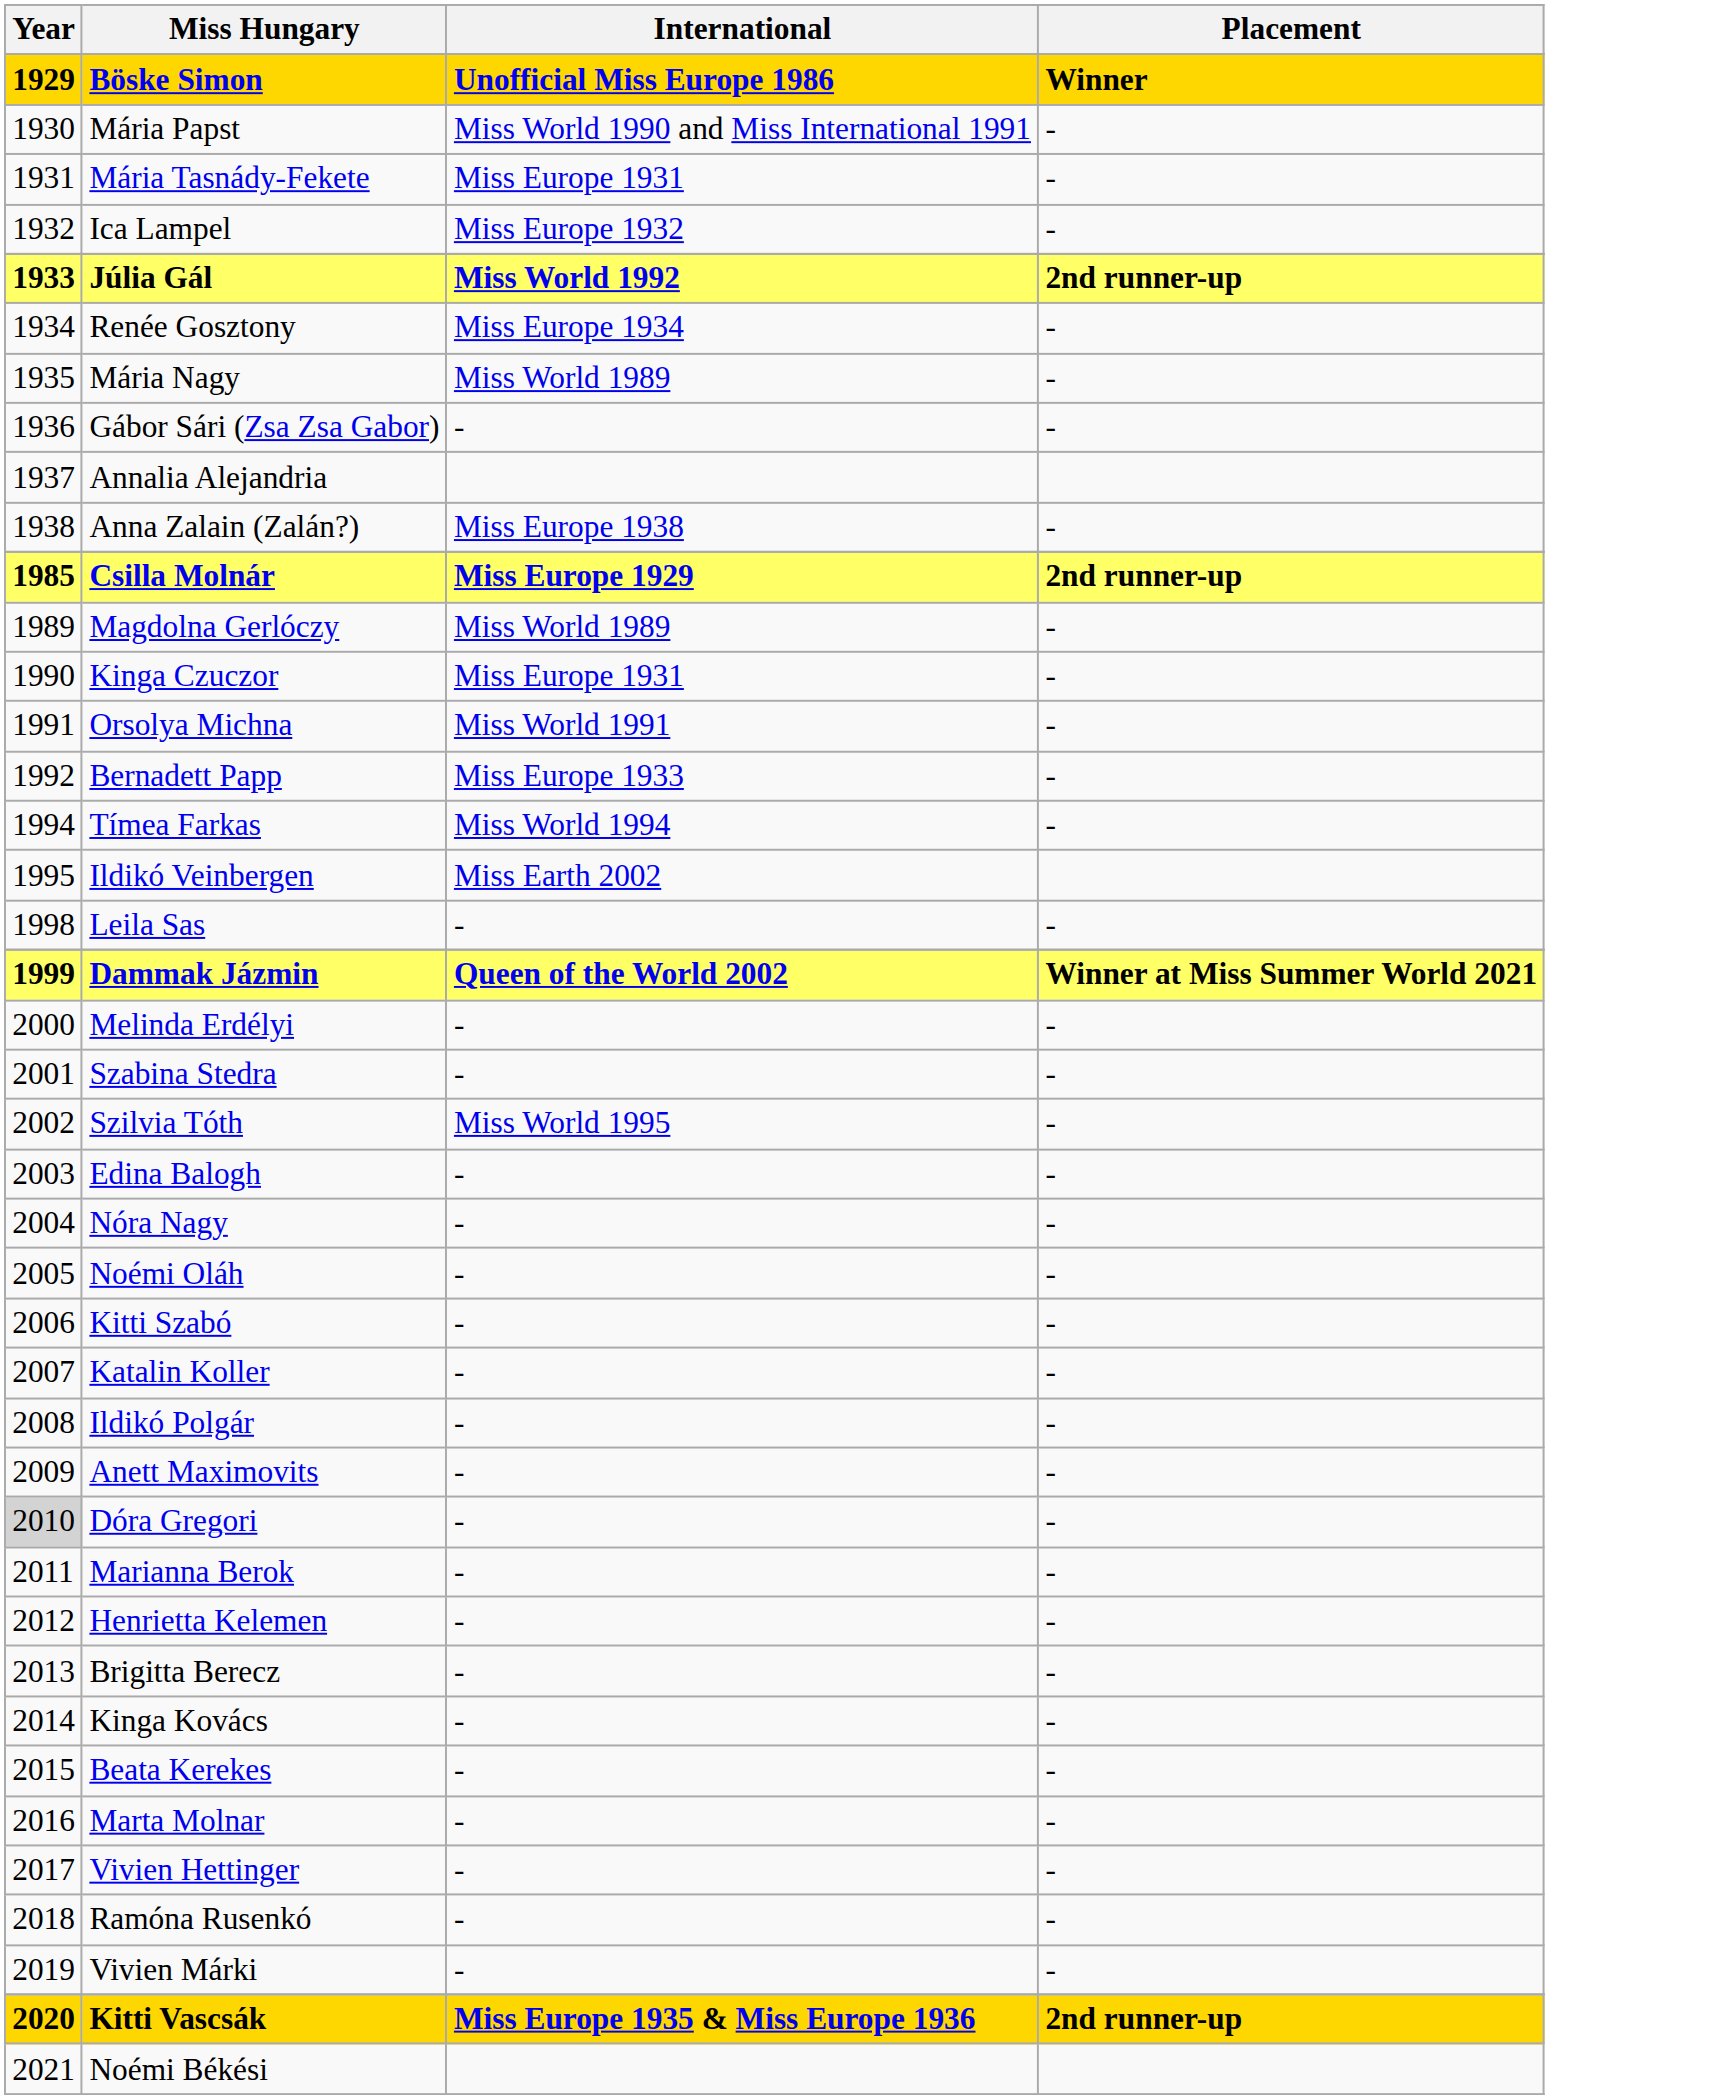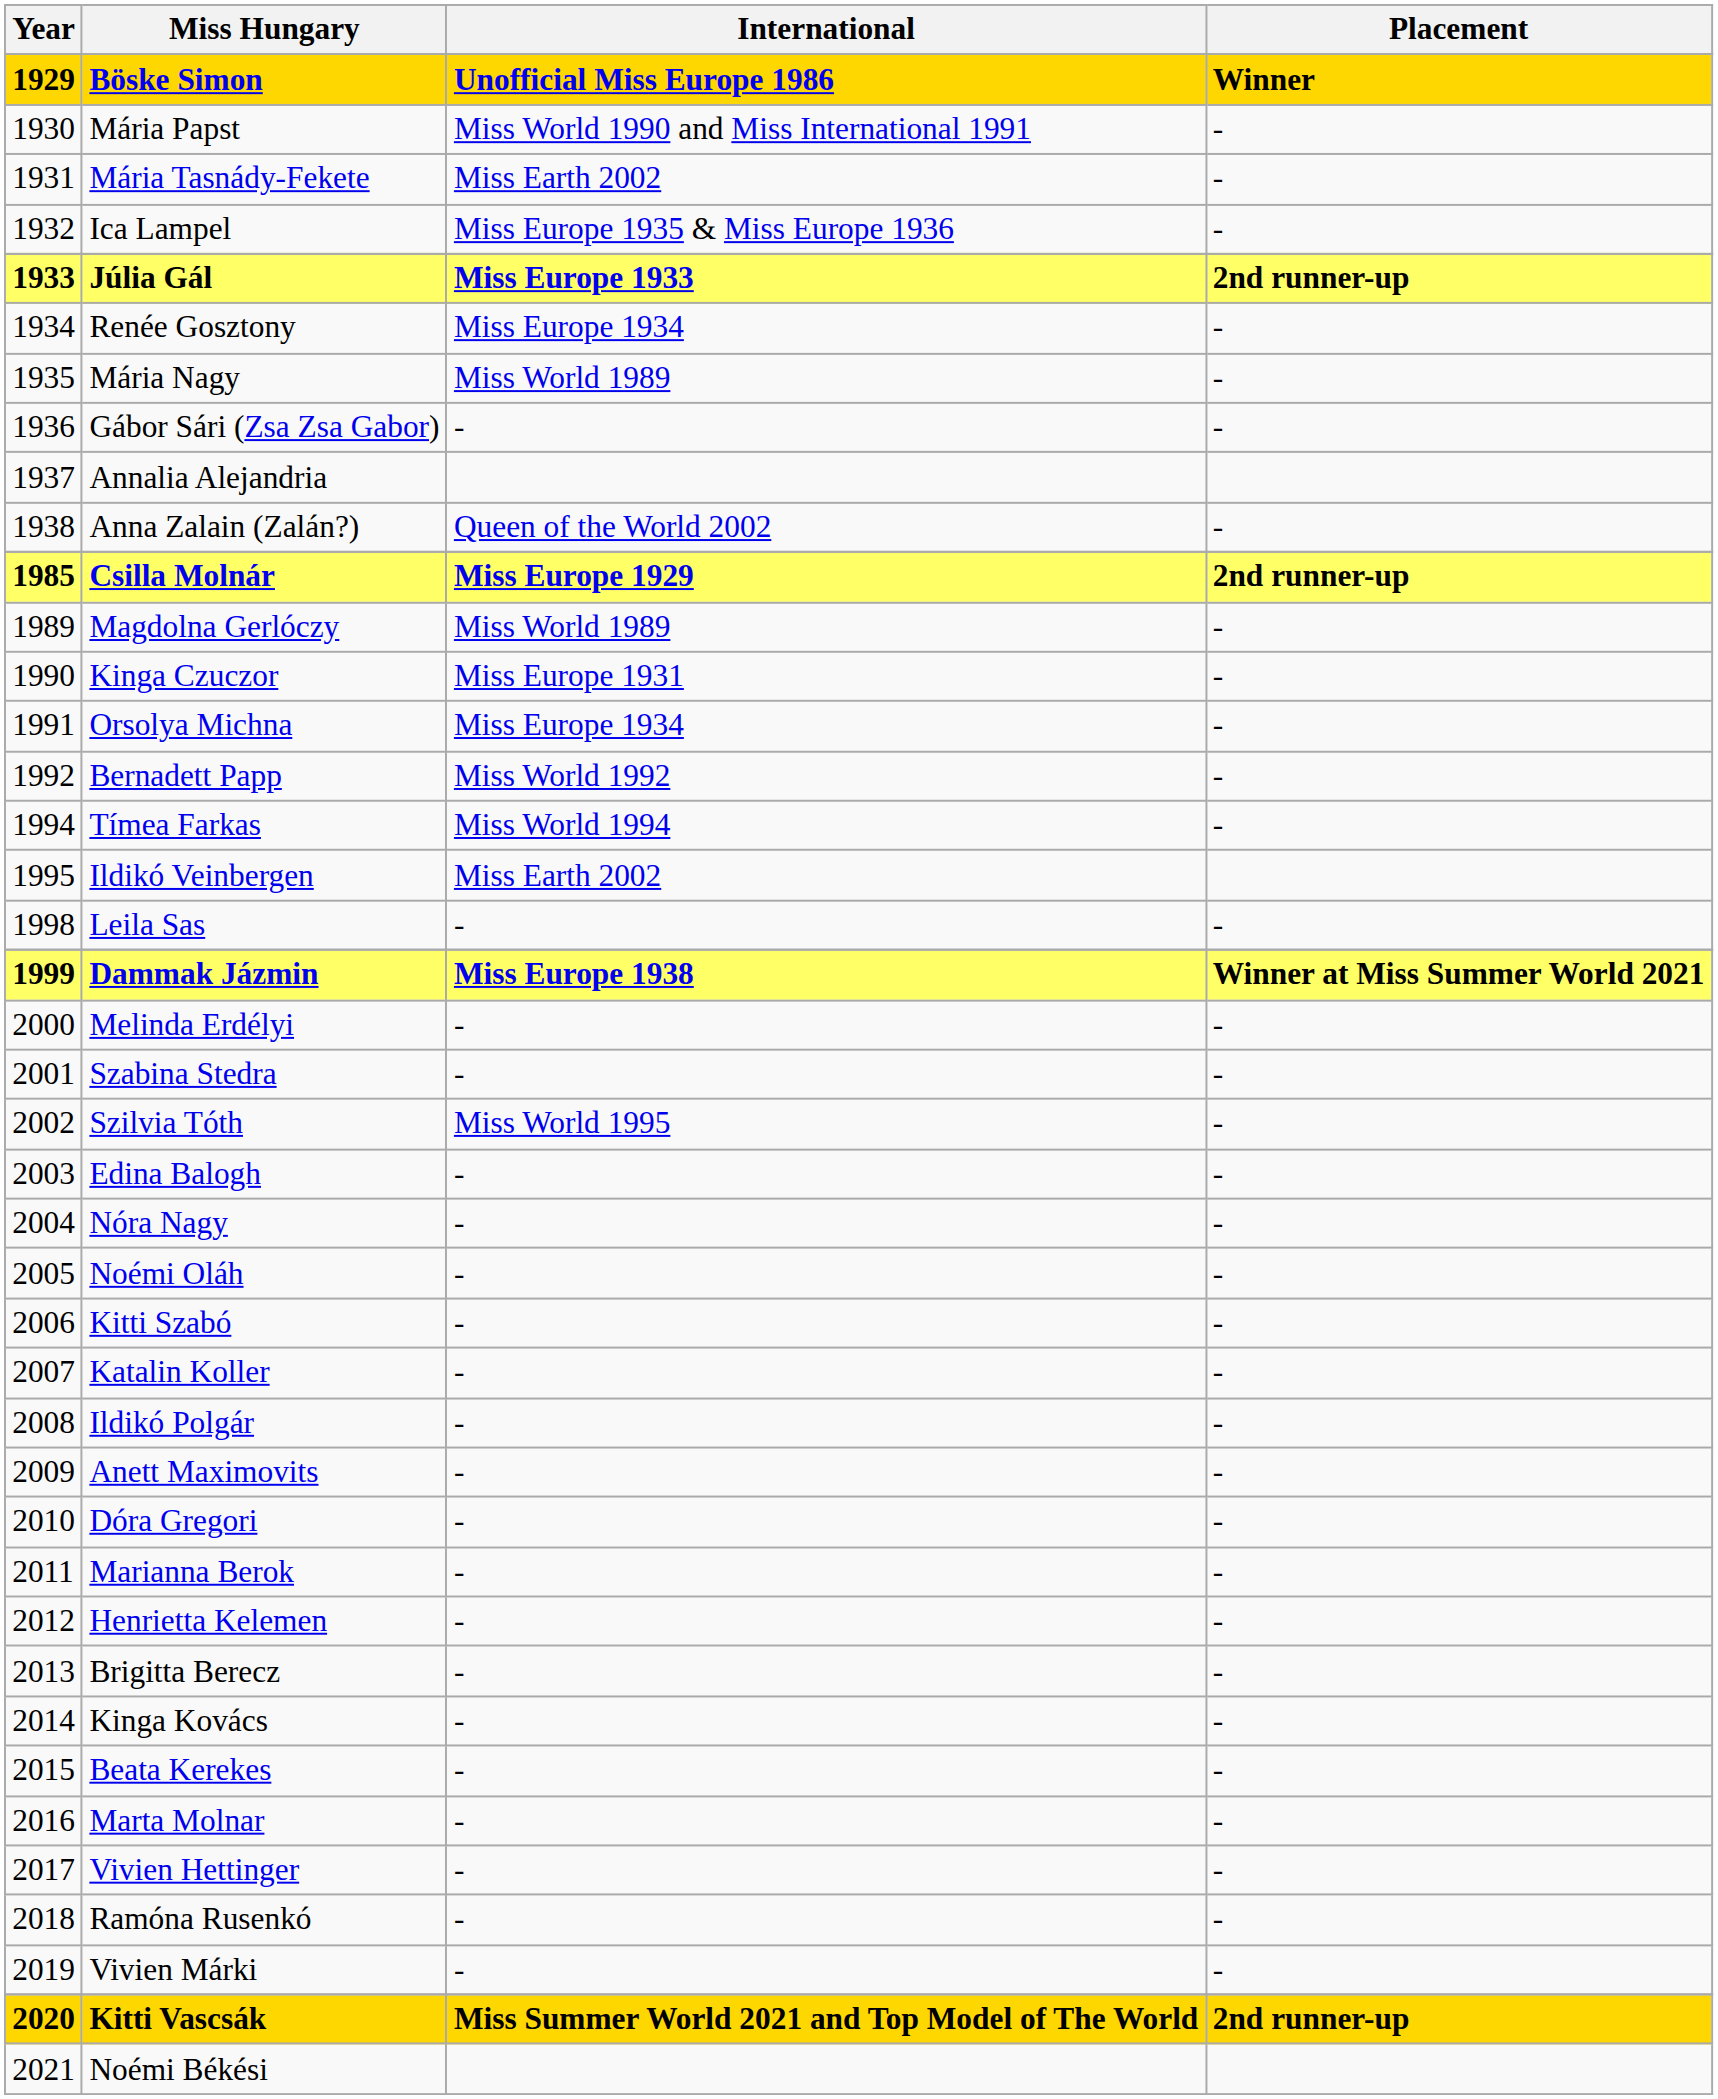 <table class="sortable wikitable">
 <tr>
 <th>Year</th>
 <th>Miss Hungary</th>
 <th>International</th>
 <th>Placement</th>
 </tr>
 <tr>
 </tr>
 <tr style="background-color:gold; font-weight: bold">
 <td>1929</td>
 <td><a href='#'>Böske Simon</a></td>
 <td><a href='#'>Unofficial Miss Europe 1986</a></td>
 <td>Winner</td>
 </tr>
 <tr>
 <td>1930</td>
 <td>Mária Papst</td>
 <td><a href='#'>Miss World 1990</a> and <a href='#'>Miss International 1991</a></td>
 <td>-</td>
 </tr>
 <tr>
 <td>1931</td>
 <td><a href='#'>Mária Tasnády-Fekete</a></td>
-<td><a href='#'>Miss Europe 1931</a></td>
+<td><a href='#'>Miss Earth 2002</a></td>
 <td>-</td>
 </tr>
 <tr>
 <td>1932</td>
 <td>Ica Lampel</td>
-<td><a href='#'>Miss Europe 1932</a></td>
+<td><a href='#'>Miss Europe 1935</a> & <a href='#'>Miss Europe 1936</a></td>
 <td>-</td>
 </tr>
 <tr>
 </tr>
 <tr style="background-color:#FFFF66; font-weight: bold">
 <td>1933</td>
 <td>Júlia Gál</td>
-<td><a href='#'>Miss World 1992</a></td>
+<td><a href='#'>Miss Europe 1933</a></td>
 <td>2nd runner-up</td>
 </tr>
 <tr>
 <td>1934</td>
 <td>Renée Gosztony</td>
 <td><a href='#'>Miss Europe 1934</a></td>
 <td>-</td>
 </tr>
 <tr>
 <td>1935</td>
 <td>Mária Nagy</td>
 <td><a href='#'>Miss World 1989</a></td>
 <td>-</td>
 </tr>
 <tr>
 <td>1936</td>
 <td>Gábor Sári (<a href='#'>Zsa Zsa Gabor</a>)</td>
 <td>-</td>
 <td>-</td>
 </tr>
 <tr>
 <td>1937</td>
 <td>Annalia Alejandria</td>
 <td></td>
 <td></td>
 </tr>
 <tr>
 <td>1938</td>
 <td>Anna Zalain (Zalán?)</td>
-<td><a href='#'>Miss Europe 1938</a></td>
+<td><a href='#'>Queen of the World 2002</a></td>
 <td>-</td>
 </tr>
 <tr>
 </tr>
 <tr style="background-color:#FFFF66; font-weight: bold">
 <td>1985</td>
 <td><a href='#'>Csilla Molnár</a></td>
 <td><a href='#'>Miss Europe 1929</a></td>
 <td>2nd runner-up</td>
 </tr>
 <tr>
 <td>1989</td>
 <td><a href='#'>Magdolna Gerlóczy</a></td>
 <td><a href='#'>Miss World 1989</a></td>
 <td>-</td>
 </tr>
 <tr>
 <td>1990</td>
 <td><a href='#'>Kinga Czuczor</a></td>
 <td><a href='#'>Miss Europe 1931</a></td>
 <td>-</td>
 </tr>
 <tr>
 <td>1991</td>
 <td><a href='#'>Orsolya Michna</a></td>
-<td><a href='#'>Miss World 1991</a></td>
+<td><a href='#'>Miss Europe 1934</a></td>
 <td>-</td>
 </tr>
 <tr>
 <td>1992</td>
 <td><a href='#'>Bernadett Papp</a></td>
-<td><a href='#'>Miss Europe 1933</a></td>
+<td><a href='#'>Miss World 1992</a></td>
 <td>-</td>
 </tr>
 <tr>
 <td>1994</td>
 <td><a href='#'>Tímea Farkas</a></td>
 <td><a href='#'>Miss World 1994</a></td>
 <td>-</td>
 </tr>
 <tr>
 <td>1995</td>
 <td><a href='#'>Ildikó Veinbergen</a></td>
 <td><a href='#'>Miss Earth 2002</a></td>
 <td></td>
 </tr>
 <tr>
 <td>1998</td>
 <td><a href='#'>Leila Sas</a></td>
 <td>-</td>
 <td>-</td>
 </tr>
 <tr>
 </tr>
 <tr style="background-color:#FFFF66; font-weight: bold">
 <td>1999</td>
 <td><a href='#'>Dammak Jázmin</a></td>
-<td><a href='#'>Queen of the World 2002</a></td>
+<td><a href='#'>Miss Europe 1938</a></td>
 <td>Winner at Miss Summer World 2021</td>
 </tr>
 <tr>
 <td>2000</td>
 <td><a href='#'>Melinda Erdélyi</a></td>
 <td>-</td>
 <td>-</td>
 </tr>
 <tr>
 <td>2001</td>
 <td><a href='#'>Szabina Stedra</a></td>
 <td>-</td>
 <td>-</td>
 </tr>
 <tr>
 <td>2002</td>
 <td><a href='#'>Szilvia Tóth</a></td>
 <td><a href='#'>Miss World 1995</a></td>
 <td>-</td>
 </tr>
 <tr>
 <td>2003</td>
 <td><a href='#'>Edina Balogh</a></td>
 <td>-</td>
 <td>-</td>
 </tr>
 <tr>
 <td>2004</td>
 <td><a href='#'>Nóra Nagy</a></td>
 <td>-</td>
 <td>-</td>
 </tr>
 <tr>
 <td>2005</td>
 <td><a href='#'>Noémi Oláh</a></td>
 <td>-</td>
 <td>-</td>
 </tr>
 <tr>
 <td>2006</td>
 <td><a href='#'>Kitti Szabó</a></td>
 <td>-</td>
 <td>-</td>
 </tr>
 <tr>
 <td>2007</td>
 <td><a href='#'>Katalin Koller</a></td>
 <td>-</td>
 <td>-</td>
 </tr>
 <tr>
 <td>2008</td>
 <td><a href='#'>Ildikó Polgár</a></td>
 <td>-</td>
 <td>-</td>
 </tr>
 <tr>
 <td>2009</td>
 <td><a href='#'>Anett Maximovits</a></td>
 <td>-</td>
 <td>-</td>
 </tr>
 <tr>
-<td style="background: lightgrey;">2010</td>
+<td>2010</td>
 <td><a href='#'>Dóra Gregori</a></td>
 <td>-</td>
 <td>-</td>
 </tr>
 <tr>
 <td>2011</td>
 <td><a href='#'>Marianna Berok</a></td>
 <td>-</td>
 <td>-</td>
 </tr>
 <tr>
 <td>2012</td>
 <td><a href='#'>Henrietta Kelemen</a></td>
 <td>-</td>
 <td>-</td>
 </tr>
 <tr>
 <td>2013</td>
 <td>Brigitta Berecz</td>
 <td>-</td>
 <td>-</td>
 </tr>
 <tr>
 <td>2014</td>
 <td>Kinga Kovács</td>
 <td>-</td>
 <td>-</td>
 </tr>
 <tr>
 <td>2015</td>
 <td><a href='#'>Beata Kerekes</a></td>
 <td>-</td>
 <td>-</td>
 </tr>
 <tr>
 <td>2016</td>
 <td><a href='#'>Marta Molnar</a></td>
 <td>-</td>
 <td>-</td>
 </tr>
 <tr>
 <td>2017</td>
 <td><a href='#'>Vivien Hettinger</a></td>
 <td>-</td>
 <td>-</td>
 </tr>
 <tr>
 <td>2018</td>
 <td>Ramóna Rusenkó</td>
 <td>-</td>
 <td>-</td>
 </tr>
 <tr>
 <td>2019</td>
 <td>Vivien Márki</td>
 <td>-</td>
 <td>-</td>
 </tr>
 <tr>
 </tr>
 <tr style="background-color:gold; font-weight: bold">
 <td>2020</td>
 <td>Kitti Vascsák</td>
-<td><a href='#'>Miss Europe 1935</a> & <a href='#'>Miss Europe 1936</a></td>
+<td>Miss Summer World 2021 and Top Model of The World</td>
 <td>2nd runner-up</td>
 </tr>
 <tr>
 <td>2021</td>
 <td>Noémi Békési</td>
 <td></td>
 <td></td>
 </tr>
 <tr>
 </tr>
 </table>
